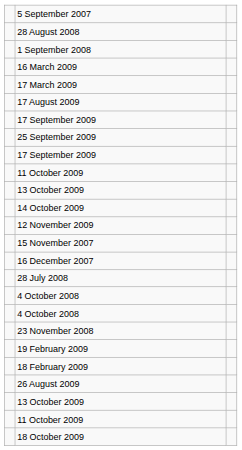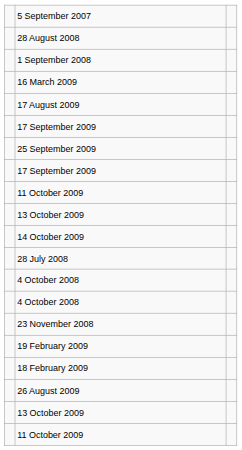 <table class="wikitable" style="font-size: 89%; float: left; width: 26em; margin-right: 1em; height: 700px">
 <tr>
 <td></td>
 <td>5 September 2007</td>
 <td></td>
 </tr>
 <tr>
 <td></td>
 <td>28 August 2008</td>
 <td></td>
 </tr>
 <tr>
 <td></td>
 <td>1 September 2008</td>
 <td></td>
 </tr>
 <tr>
 <td></td>
 <td>16 March 2009</td>
-<td></td>
-</tr>
-<tr>
-<td></td>
-<td>17 March 2009</td>
 <td></td>
 </tr>
 <tr>
 <td></td>
 <td>17 August 2009</td>
 <td></td>
 </tr>
 <tr>
 <td></td>
 <td>17 September 2009</td>
 <td></td>
 </tr>
 <tr>
 <td></td>
 <td>25 September 2009</td>
 <td></td>
 </tr>
 <tr>
 <td></td>
 <td>17 September 2009</td>
 <td></td>
 </tr>
 <tr>
 <td></td>
 <td>11 October 2009</td>
 <td></td>
 </tr>
 <tr>
 <td></td>
 <td>13 October 2009</td>
 <td></td>
 </tr>
 <tr>
 <td></td>
 <td>14 October 2009</td>
-<td></td>
-</tr>
-<tr>
-<td></td>
-<td>12 November 2009</td>
-<td></td>
-</tr>
-<tr>
-<td></td>
-<td>15 November 2007</td>
-<td></td>
-</tr>
-<tr>
-<td></td>
-<td>16 December 2007</td>
 <td></td>
 </tr>
 <tr>
 <td></td>
 <td>28 July 2008</td>
 <td></td>
 </tr>
 <tr>
 <td></td>
 <td>4 October 2008</td>
 <td></td>
 </tr>
 <tr>
 <td></td>
 <td>4 October 2008</td>
 <td></td>
 </tr>
 <tr>
 <td></td>
 <td>23 November 2008</td>
 <td></td>
 </tr>
 <tr>
 <td></td>
 <td>19 February 2009</td>
 <td></td>
 </tr>
 <tr>
 <td></td>
 <td>18 February 2009</td>
 <td></td>
 </tr>
 <tr>
 <td></td>
 <td>26 August 2009</td>
 <td></td>
 </tr>
 <tr>
 <td></td>
 <td>13 October 2009</td>
 <td></td>
 </tr>
 <tr>
 <td></td>
 <td>11 October 2009</td>
 <td></td>
 </tr>
-<tr>
-<td></td>
-<td>18 October 2009</td>
-<td></td>
-</tr>
 </table>
